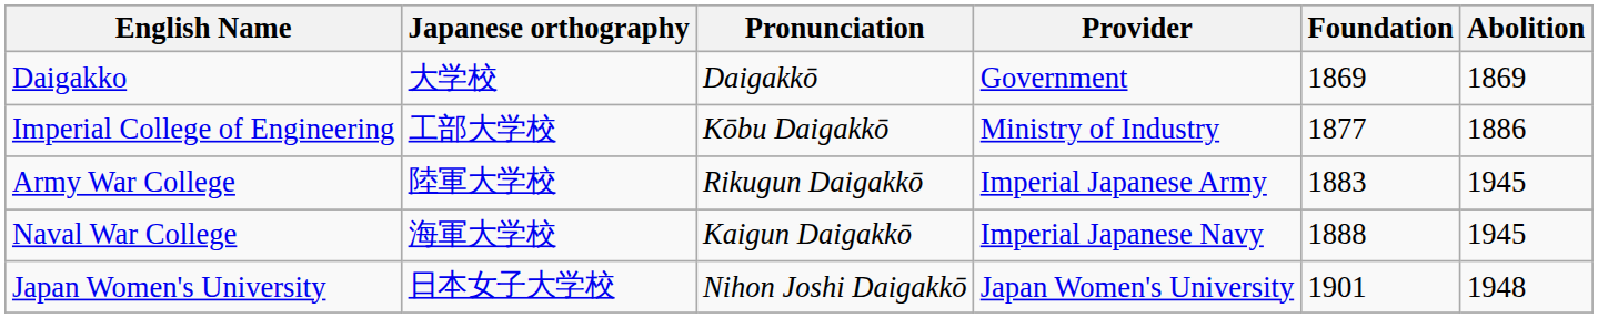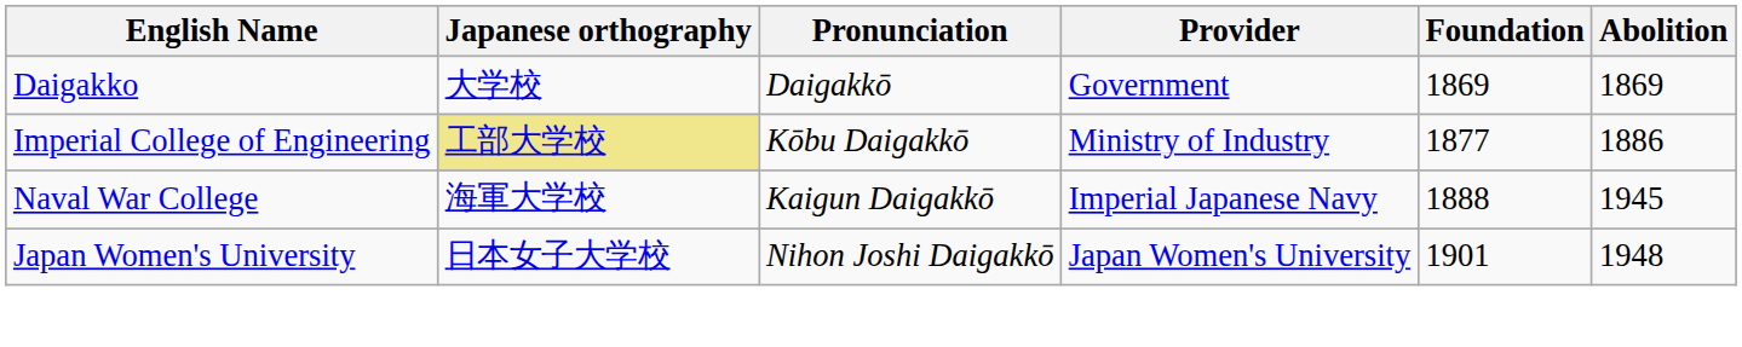 <table class="wikitable">
 <tr>
 <th>English Name</th>
 <th>Japanese orthography</th>
 <th>Pronunciation</th>
 <th>Provider</th>
 <th>Foundation</th>
 <th>Abolition</th>
 </tr>
 <tr>
 <td><a href='#'>Daigakko</a></td>
 <td><a href='#'>大学校</a></td>
 <td><em>Daigakkō</em></td>
 <td><a href='#'>Government</a></td>
 <td>1869</td>
 <td>1869</td>
 </tr>
 <tr>
 <td><a href='#'>Imperial College of Engineering</a></td>
-<td><a href='#'>工部大学校</a></td>
+<td style="background: khaki;"><a href='#'>工部大学校</a></td>
 <td><em>Kōbu Daigakkō</em></td>
 <td><a href='#'>Ministry of Industry</a></td>
 <td>1877</td>
 <td>1886</td>
-</tr>
-<tr>
-<td><a href='#'>Army War College</a></td>
-<td><a href='#'>陸軍大学校</a></td>
-<td><em>Rikugun Daigakkō</em></td>
-<td><a href='#'>Imperial Japanese Army</a></td>
-<td>1883</td>
-<td>1945</td>
 </tr>
 <tr>
 <td><a href='#'>Naval War College</a></td>
 <td><a href='#'>海軍大学校</a></td>
 <td><em>Kaigun Daigakkō</em></td>
 <td><a href='#'>Imperial Japanese Navy</a></td>
 <td>1888</td>
 <td>1945</td>
 </tr>
 <tr>
 <td><a href='#'>Japan Women's University</a></td>
 <td><a href='#'>日本女子大学校</a></td>
 <td><em>Nihon Joshi Daigakkō</em></td>
 <td><a href='#'>Japan Women's University</a></td>
 <td>1901</td>
 <td>1948</td>
 </tr>
 </table>
